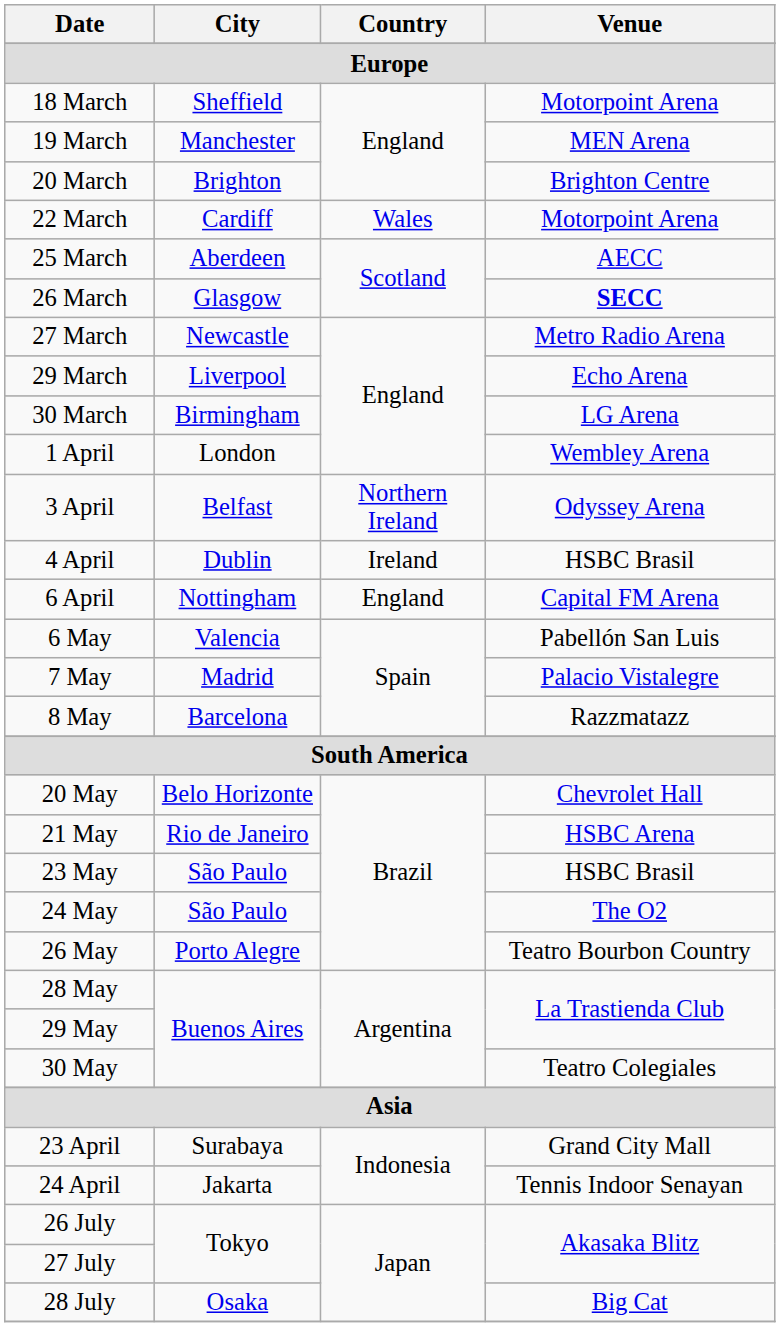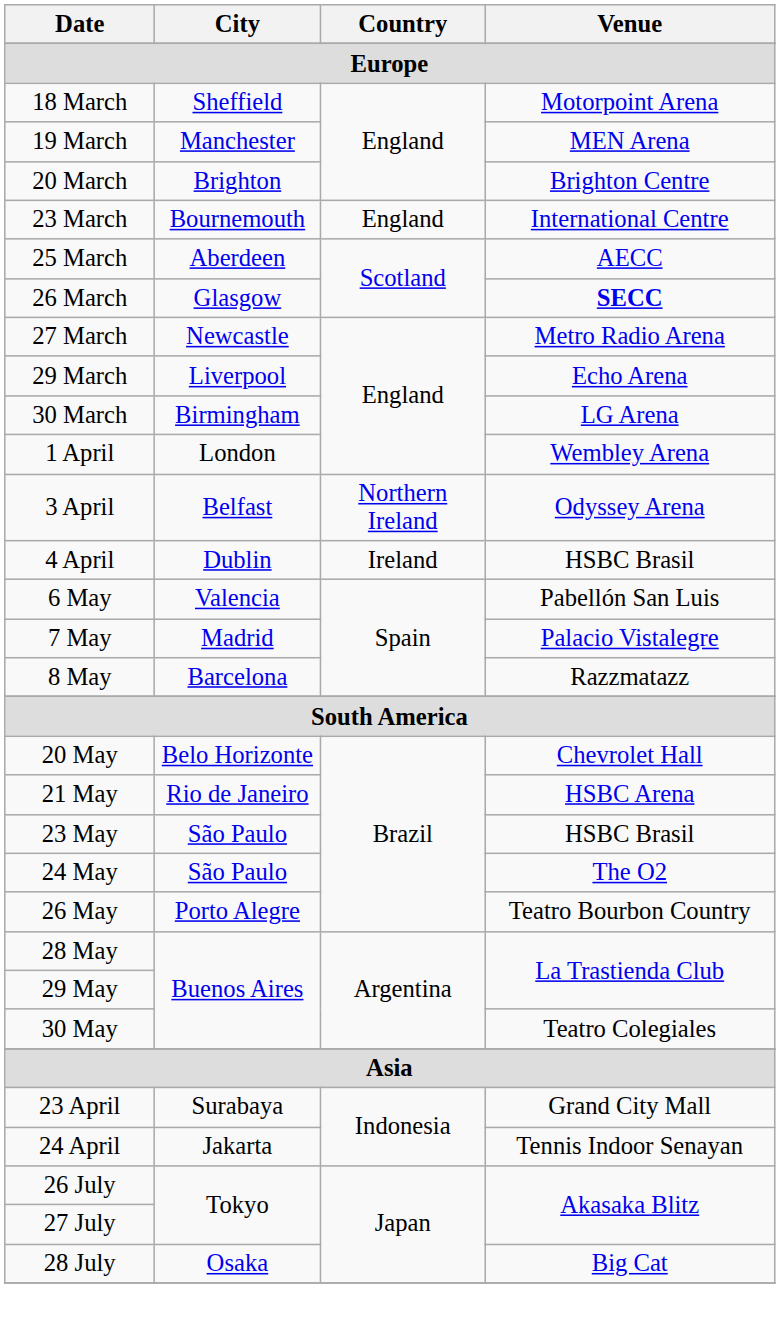 <table class="wikitable" style="text-align:center;">
 <tr>
 <th style="width:90px;">Date</th>
 <th style="width:100px;">City</th>
 <th style="width:100px;">Country</th>
 <th style="width:180px;">Venue</th>
 </tr>
 <tr>
 </tr>
 <tr style="background:#ddd;">
 <td colspan="4" style="text-align:center;"><strong>Europe</strong></td>
 </tr>
 <tr>
 <td>18 March</td>
 <td><a href='#'>Sheffield</a></td>
 <td rowspan="3">England</td>
 <td><a href='#'>Motorpoint Arena</a></td>
 </tr>
 <tr>
 <td>19 March</td>
 <td><a href='#'>Manchester</a></td>
 <td><a href='#'>MEN Arena</a></td>
 </tr>
 <tr>
 <td>20 March</td>
 <td><a href='#'>Brighton</a></td>
 <td><a href='#'>Brighton Centre</a></td>
 </tr>
 <tr>
-<td>22 March</td>
-<td><a href='#'>Cardiff</a></td>
-<td><a href='#'>Wales</a></td>
-<td><a href='#'>Motorpoint Arena</a></td>
+<td>23 March</td>
+<td><a href='#'>Bournemouth</a></td>
+<td>England</td>
+<td><a href='#'>International Centre</a></td>
 </tr>
 <tr>
 <td>25 March</td>
 <td><a href='#'>Aberdeen</a></td>
 <td rowspan="2"><a href='#'>Scotland</a></td>
 <td><a href='#'>AECC</a></td>
 </tr>
 <tr>
 <td>26 March</td>
 <td><a href='#'>Glasgow</a></td>
 <td><strong><a href='#'>SECC</a></strong></td>
 </tr>
 <tr>
 <td>27 March</td>
 <td><a href='#'>Newcastle</a></td>
 <td rowspan="4">England</td>
 <td><a href='#'>Metro Radio Arena</a></td>
 </tr>
 <tr>
 <td>29 March</td>
 <td><a href='#'>Liverpool</a></td>
 <td><a href='#'>Echo Arena</a></td>
 </tr>
 <tr>
 <td>30 March</td>
 <td><a href='#'>Birmingham</a></td>
 <td><a href='#'>LG Arena</a></td>
 </tr>
 <tr>
 <td>1 April</td>
 <td>London</td>
 <td><a href='#'>Wembley Arena</a></td>
 </tr>
 <tr>
 <td>3 April</td>
 <td><a href='#'>Belfast</a></td>
 <td><a href='#'>Northern Ireland</a></td>
 <td><a href='#'>Odyssey Arena</a></td>
 </tr>
 <tr>
 <td>4 April</td>
 <td><a href='#'>Dublin</a></td>
 <td>Ireland</td>
 <td>HSBC Brasil</td>
-</tr>
-<tr>
-<td>6 April</td>
-<td><a href='#'>Nottingham</a></td>
-<td>England</td>
-<td><a href='#'>Capital FM Arena</a></td>
 </tr>
 <tr>
 <td>6 May</td>
 <td><a href='#'>Valencia</a></td>
 <td rowspan="3">Spain</td>
 <td>Pabellón San Luis</td>
 </tr>
 <tr>
 <td>7 May</td>
 <td><a href='#'>Madrid</a></td>
 <td><a href='#'>Palacio Vistalegre</a></td>
 </tr>
 <tr>
 <td>8 May</td>
 <td><a href='#'>Barcelona</a></td>
 <td>Razzmatazz</td>
 </tr>
 <tr>
 </tr>
 <tr style="background:#ddd;">
 <td colspan="4" style="text-align:center;"><strong>South America</strong></td>
 </tr>
 <tr>
 <td>20 May</td>
 <td><a href='#'>Belo Horizonte</a></td>
 <td rowspan="5">Brazil</td>
 <td><a href='#'>Chevrolet Hall</a></td>
 </tr>
 <tr>
 <td>21 May</td>
 <td><a href='#'>Rio de Janeiro</a></td>
 <td><a href='#'>HSBC Arena</a></td>
 </tr>
 <tr>
 <td>23 May</td>
 <td><a href='#'>São Paulo</a></td>
 <td>HSBC Brasil</td>
 </tr>
 <tr>
 <td>24 May</td>
 <td><a href='#'>São Paulo</a></td>
 <td><a href='#'>The O2</a></td>
 </tr>
 <tr>
 <td>26 May</td>
 <td><a href='#'>Porto Alegre</a></td>
 <td>Teatro Bourbon Country</td>
 </tr>
 <tr>
 <td>28 May</td>
 <td rowspan="3"><a href='#'>Buenos Aires</a></td>
 <td rowspan="3">Argentina</td>
 <td rowspan="2"><a href='#'>La Trastienda Club</a></td>
 </tr>
 <tr>
 <td>29 May</td>
 </tr>
 <tr>
 <td>30 May</td>
 <td>Teatro Colegiales</td>
 </tr>
 <tr>
 </tr>
 <tr style="background:#ddd;">
 <td colspan="4" style="text-align:center;"><strong>Asia</strong></td>
 </tr>
 <tr>
 <td>23 April</td>
 <td>Surabaya</td>
 <td rowspan="2">Indonesia</td>
 <td>Grand City Mall</td>
 </tr>
 <tr>
 <td>24 April</td>
 <td>Jakarta</td>
 <td>Tennis Indoor Senayan</td>
 </tr>
 <tr>
 <td>26 July</td>
 <td rowspan="2">Tokyo</td>
 <td rowspan="3">Japan</td>
 <td rowspan="2"><a href='#'>Akasaka Blitz</a></td>
 </tr>
 <tr>
 <td>27 July</td>
 </tr>
 <tr>
 <td>28 July</td>
 <td><a href='#'>Osaka</a></td>
 <td><a href='#'>Big Cat</a></td>
 </tr>
 <tr>
 </tr>
 </table>
